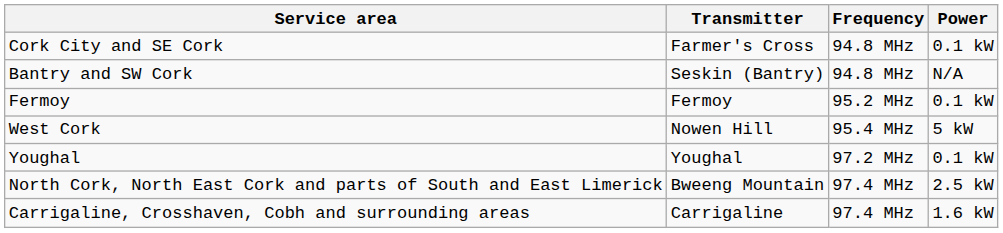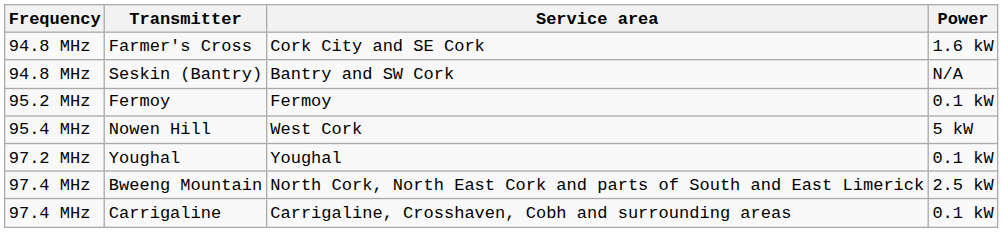 <table class="wikitable sortable">
 <tr>
+<th>Frequency</th>
+<th>Transmitter</th>
 <th>Service area</th>
-<th>Transmitter</th>
-<th>Frequency</th>
 <th>Power</th>
 </tr>
 <tr>
+<td>94.8 MHz</td>
+<td>Farmer's Cross</td>
 <td>Cork City and SE Cork</td>
-<td>Farmer's Cross</td>
+<td>1.6 kW</td>
+</tr>
+<tr>
 <td>94.8 MHz</td>
+<td>Seskin (Bantry)</td>
+<td>Bantry and SW Cork</td>
+<td>N/A</td>
+</tr>
+<tr>
+<td>95.2 MHz</td>
+<td>Fermoy</td>
+<td>Fermoy</td>
 <td>0.1 kW</td>
 </tr>
 <tr>
-<td>Bantry and SW Cork</td>
-<td>Seskin (Bantry)</td>
-<td>94.8 MHz</td>
-<td>N/A</td>
+<td>95.4 MHz</td>
+<td>Nowen Hill</td>
+<td>West Cork</td>
+<td>5 kW</td>
 </tr>
 <tr>
-<td>Fermoy</td>
-<td>Fermoy</td>
-<td>95.2 MHz</td>
+<td>97.2 MHz</td>
+<td>Youghal</td>
+<td>Youghal</td>
 <td>0.1 kW</td>
 </tr>
 <tr>
-<td>West Cork</td>
-<td>Nowen Hill</td>
-<td>95.4 MHz</td>
-<td>5 kW</td>
-</tr>
-<tr>
-<td>Youghal</td>
-<td>Youghal</td>
-<td>97.2 MHz</td>
-<td>0.1 kW</td>
-</tr>
-<tr>
+<td>97.4 MHz</td>
+<td>Bweeng Mountain</td>
 <td>North Cork, North East Cork and parts of South and East Limerick</td>
-<td>Bweeng Mountain</td>
-<td>97.4 MHz</td>
 <td>2.5 kW</td>
 </tr>
 <tr>
+<td>97.4 MHz</td>
+<td>Carrigaline</td>
 <td>Carrigaline, Crosshaven, Cobh and surrounding areas</td>
-<td>Carrigaline</td>
-<td>97.4 MHz</td>
-<td>1.6 kW</td>
+<td>0.1 kW</td>
 </tr>
 </table>
